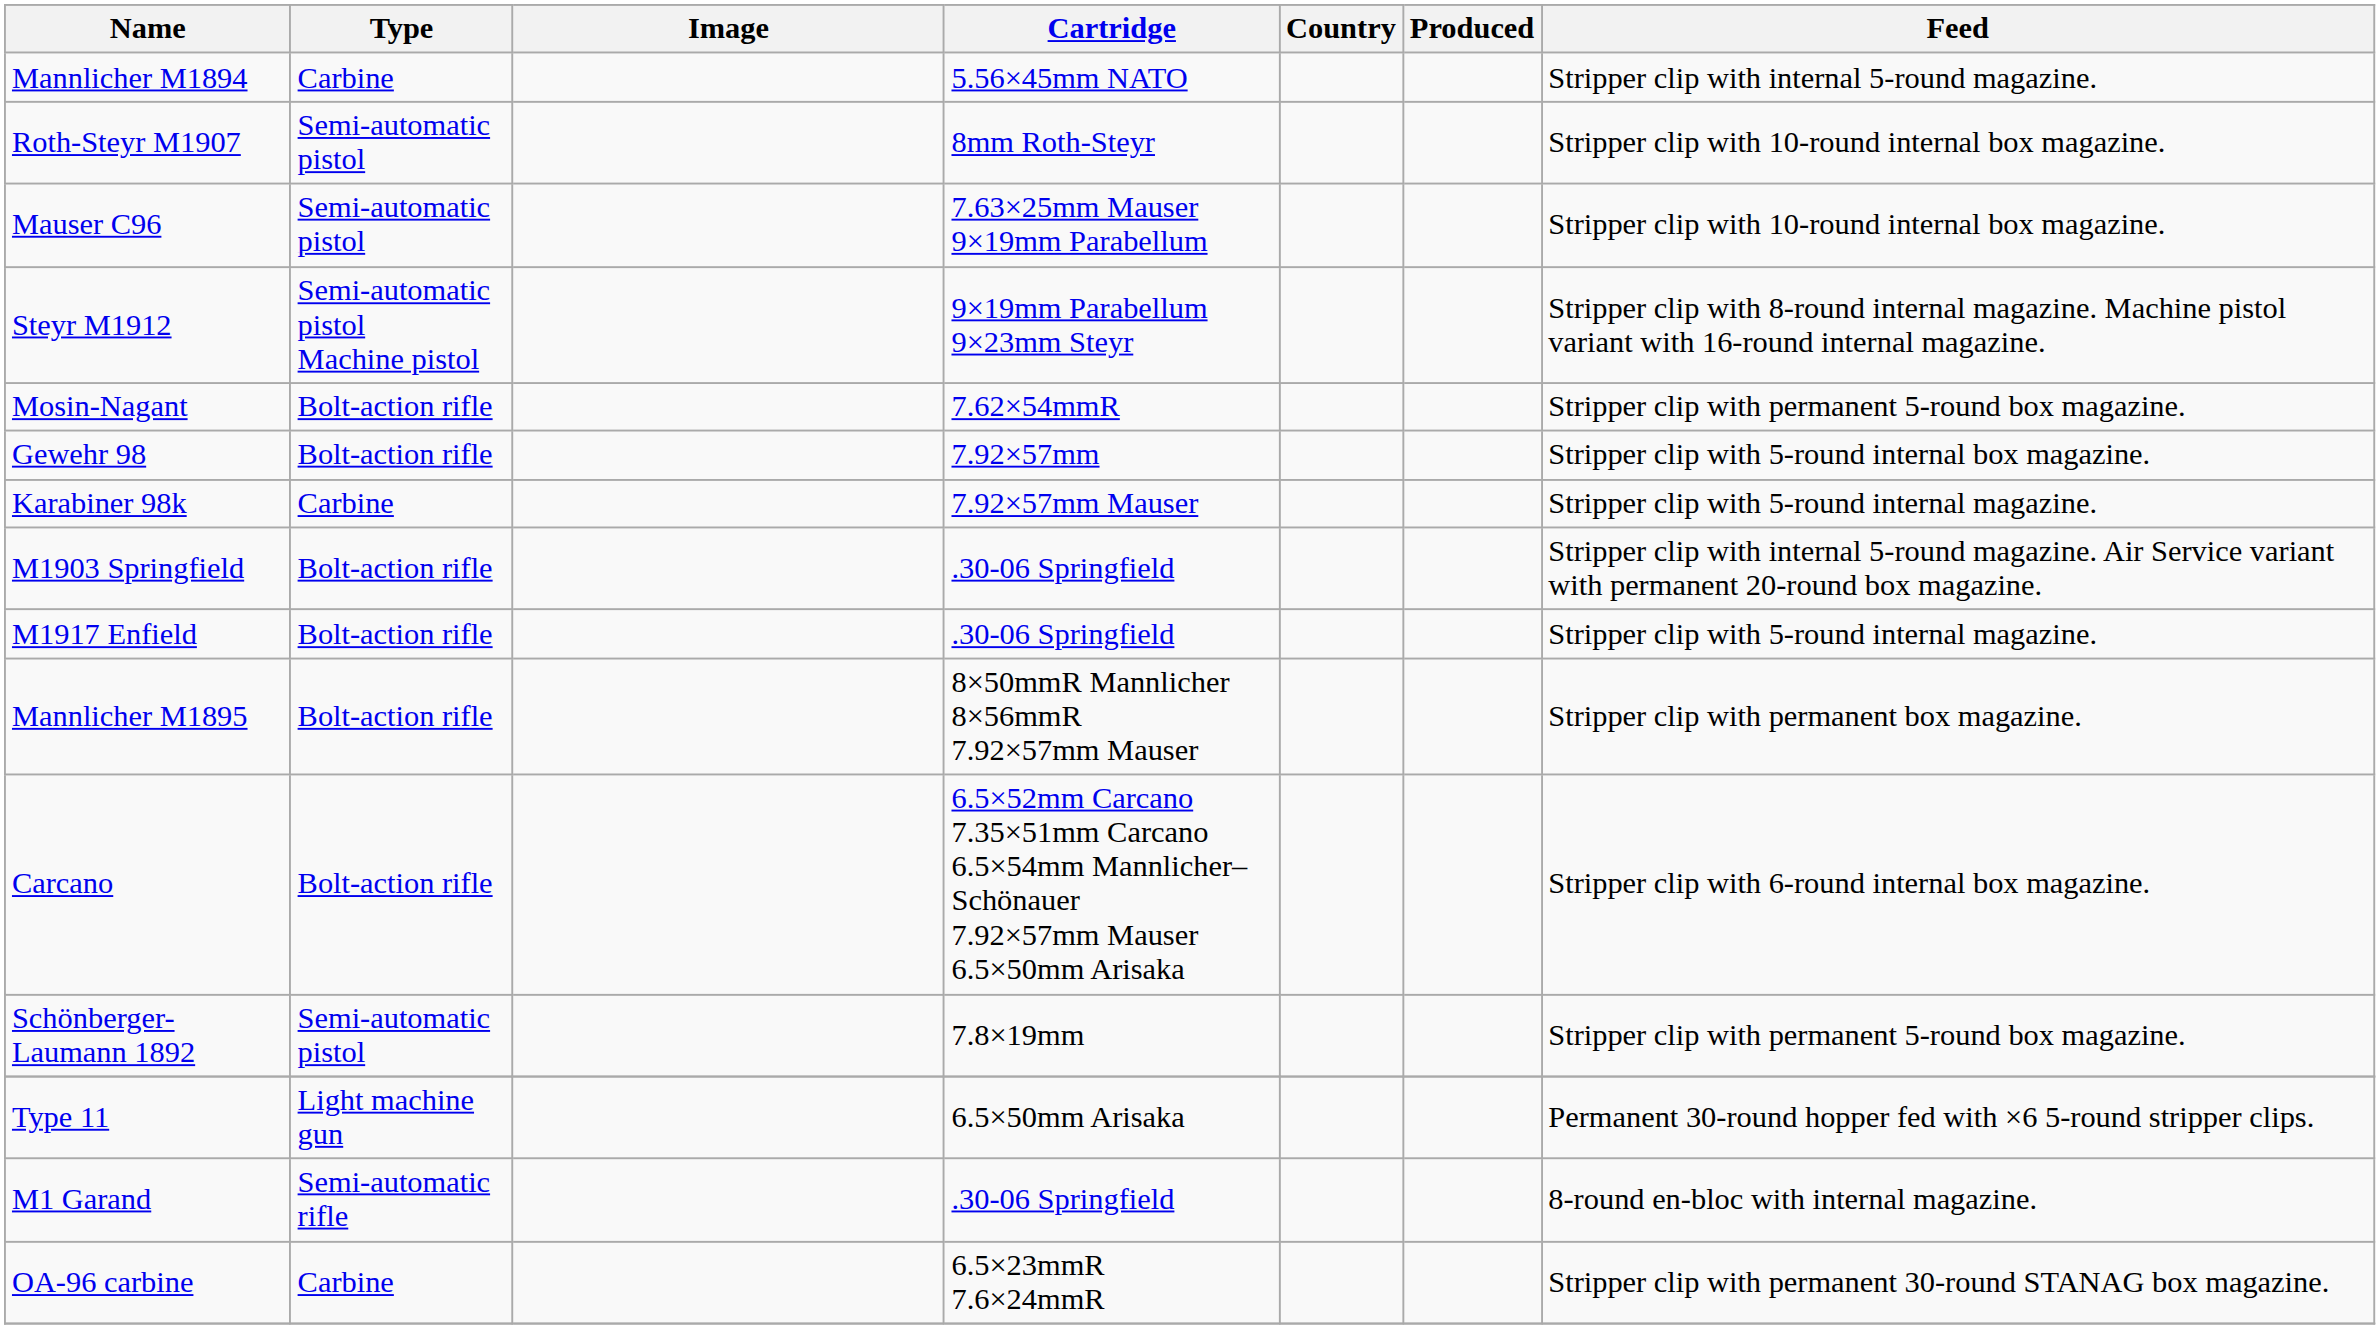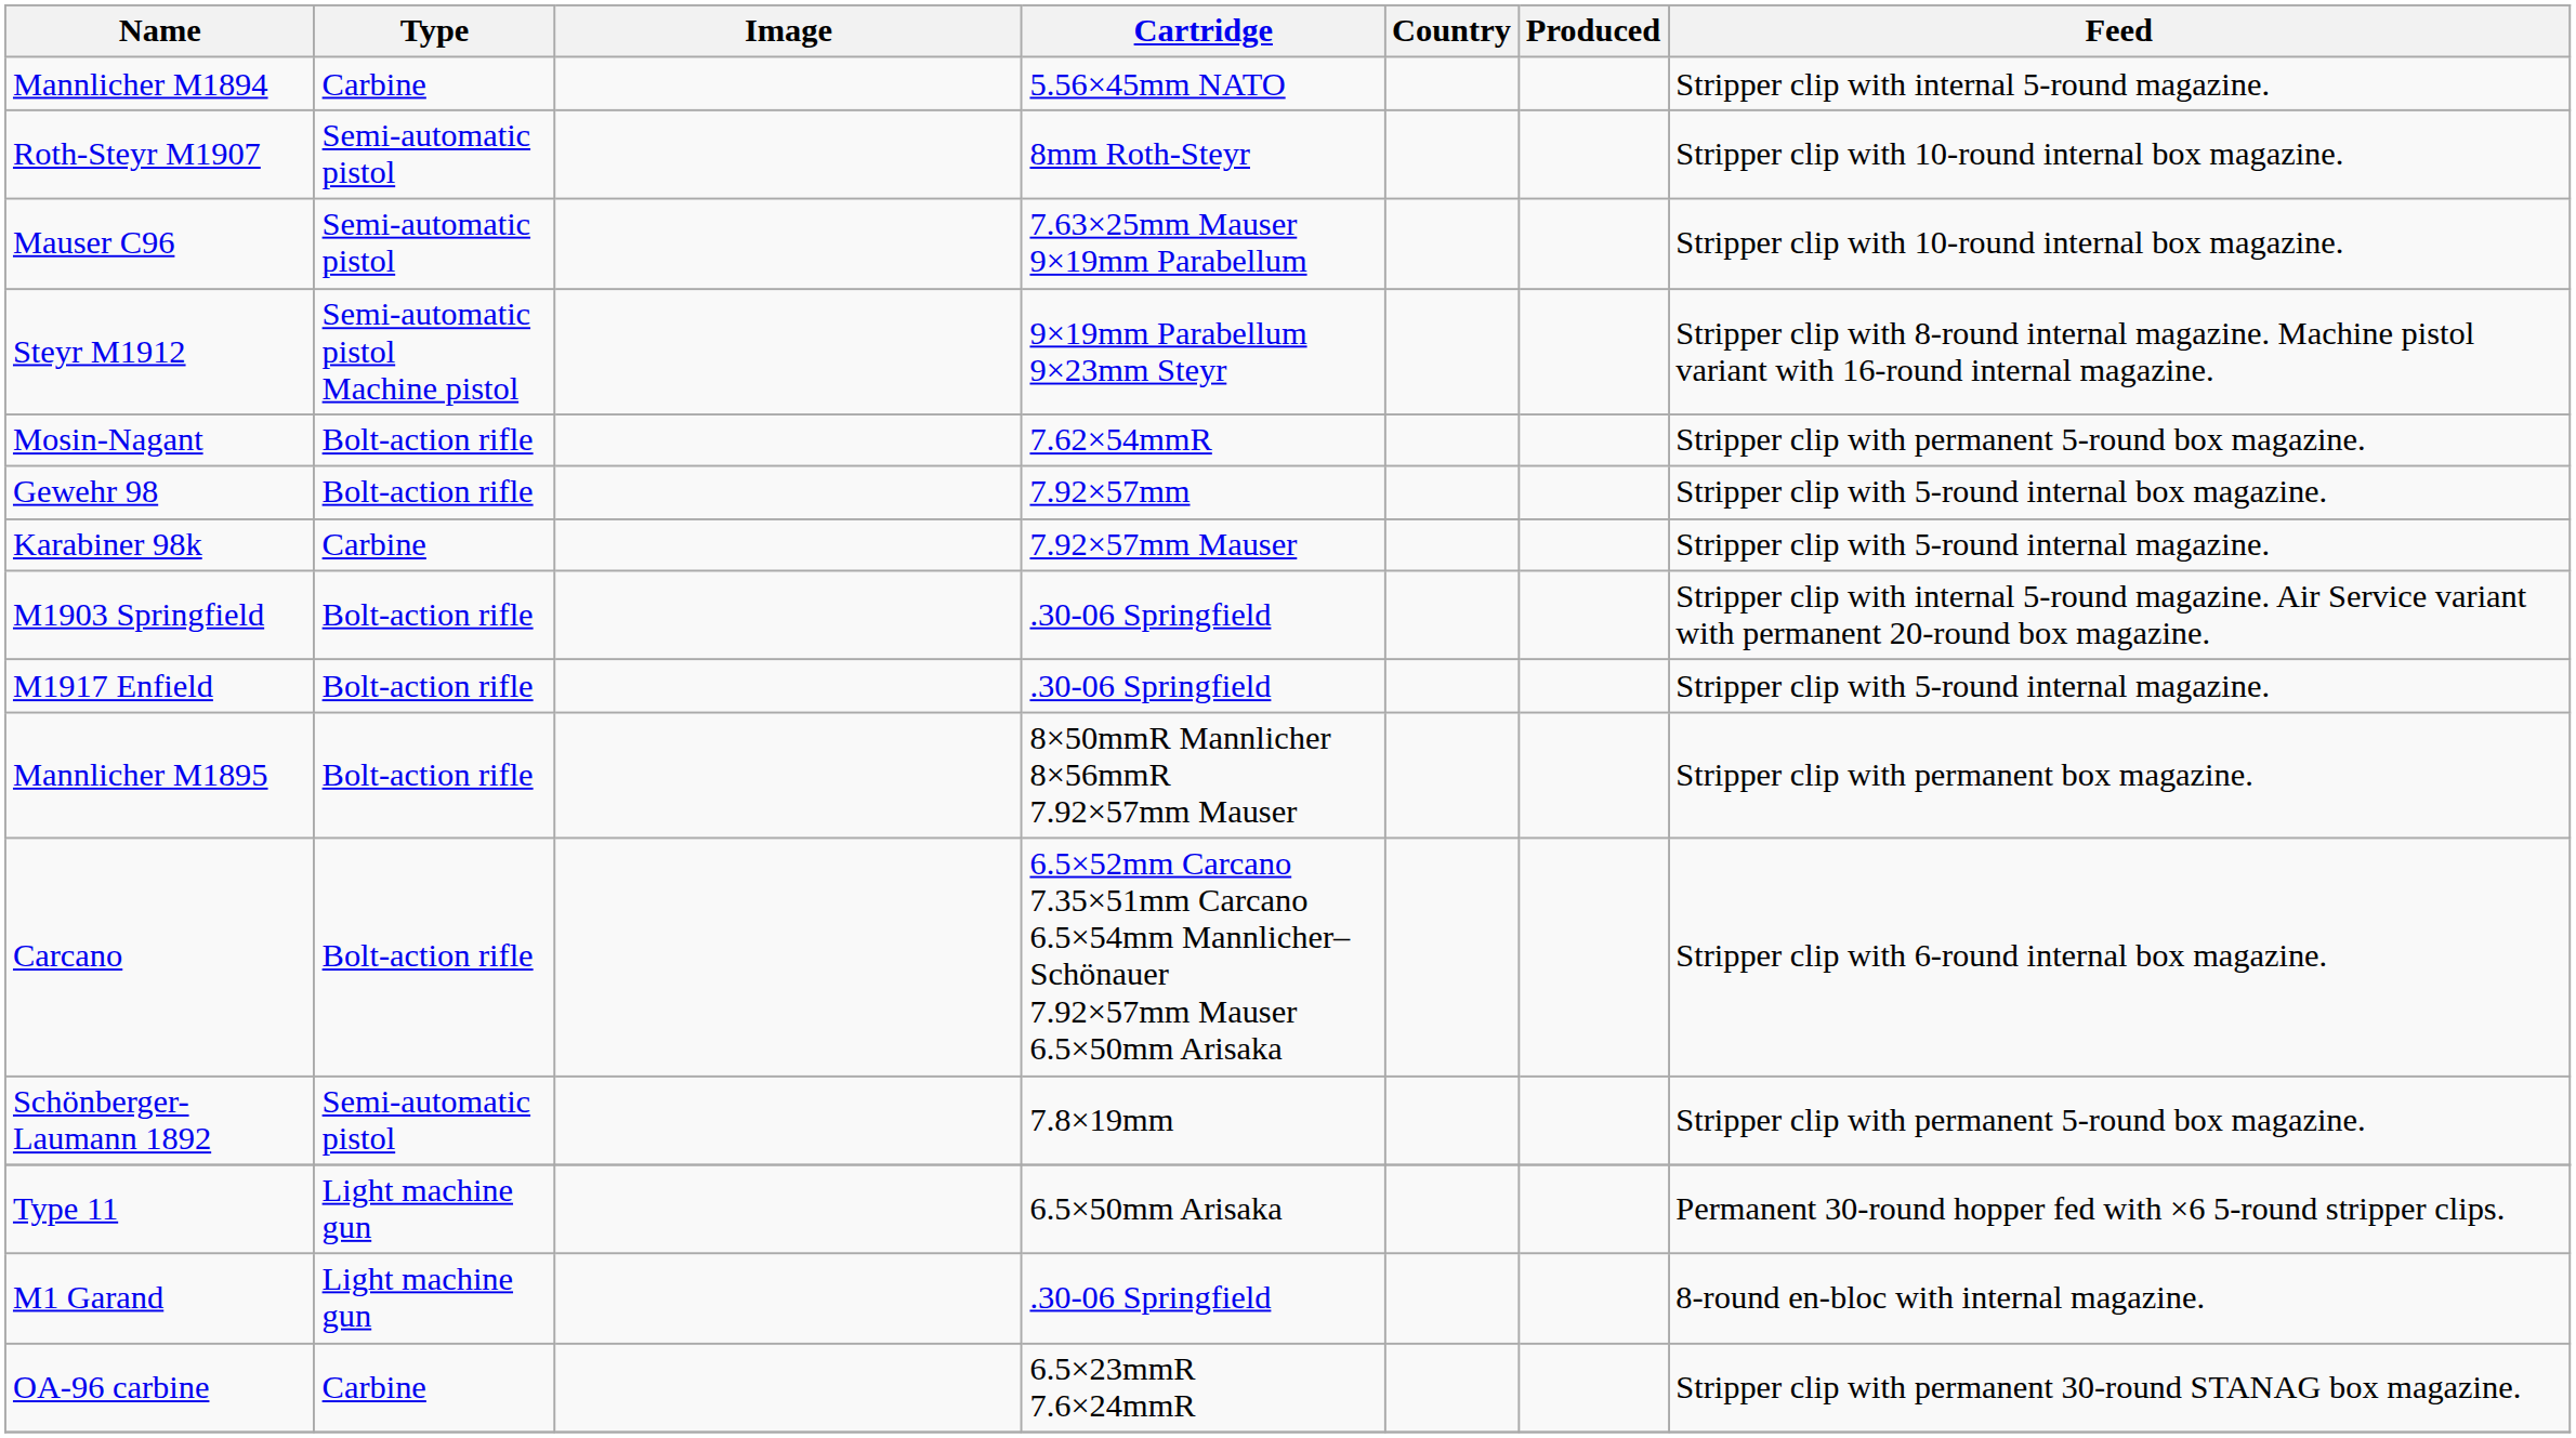 <table class="wikitable sortable sticky-header">
 <tr>
 <th>Name</th>
 <th>Type</th>
 <th class="unsortable" style="width:220px;">Image</th>
 <th data-sort-type="number"><a href='#'>Cartridge</a></th>
 <th>Country</th>
 <th data-sort-type="number">Produced</th>
 <th>Feed</th>
 </tr>
 <tr>
 <td><a href='#'>Mannlicher M1894</a></td>
 <td><a href='#'>Carbine</a></td>
 <td></td>
 <td><a href='#'>5.56×45mm NATO</a></td>
 <td></td>
 <td></td>
 <td>Stripper clip with internal 5-round magazine.</td>
 </tr>
 <tr>
 <td><a href='#'>Roth-Steyr M1907</a></td>
 <td><a href='#'>Semi-automatic pistol</a></td>
 <td></td>
 <td><a href='#'>8mm Roth-Steyr</a></td>
 <td></td>
 <td></td>
 <td>Stripper clip with 10-round internal box magazine.</td>
 </tr>
 <tr>
 <td><a href='#'>Mauser C96</a></td>
 <td><a href='#'>Semi-automatic pistol</a></td>
 <td></td>
 <td><a href='#'>7.63×25mm Mauser</a><br><a href='#'>9×19mm Parabellum</a></td>
 <td></td>
 <td></td>
 <td>Stripper clip with 10-round internal box magazine.</td>
 </tr>
 <tr>
 <td><a href='#'>Steyr M1912</a></td>
 <td><a href='#'>Semi-automatic pistol</a><br><a href='#'>Machine pistol</a></td>
 <td></td>
 <td><a href='#'>9×19mm Parabellum</a><br><a href='#'>9×23mm Steyr</a></td>
 <td></td>
 <td></td>
 <td>Stripper clip with 8-round internal magazine. Machine pistol variant with 16-round internal magazine.</td>
 </tr>
 <tr>
 <td><a href='#'>Mosin-Nagant</a></td>
 <td><a href='#'>Bolt-action rifle</a></td>
 <td></td>
 <td><a href='#'>7.62×54mmR</a></td>
 <td></td>
 <td></td>
 <td>Stripper clip with permanent 5-round box magazine.</td>
 </tr>
 <tr>
 <td><a href='#'>Gewehr 98</a></td>
 <td><a href='#'>Bolt-action rifle</a></td>
 <td></td>
 <td><a href='#'>7.92×57mm</a></td>
 <td></td>
 <td></td>
 <td>Stripper clip with 5-round internal box magazine.</td>
 </tr>
 <tr>
 <td><a href='#'>Karabiner 98k</a></td>
 <td><a href='#'>Carbine</a></td>
 <td></td>
 <td><a href='#'>7.92×57mm Mauser</a></td>
 <td></td>
 <td></td>
 <td>Stripper clip with 5-round internal magazine.</td>
 </tr>
 <tr>
 <td><a href='#'>M1903 Springfield</a></td>
 <td><a href='#'>Bolt-action rifle</a></td>
 <td></td>
 <td><a href='#'>.30-06 Springfield</a></td>
 <td></td>
 <td></td>
 <td>Stripper clip with internal 5-round magazine. Air Service variant with permanent 20-round box magazine.</td>
 </tr>
 <tr>
 <td><a href='#'>M1917 Enfield</a></td>
 <td><a href='#'>Bolt-action rifle</a></td>
 <td></td>
 <td><a href='#'>.30-06 Springfield</a></td>
 <td></td>
 <td></td>
 <td>Stripper clip with 5-round internal magazine.</td>
 </tr>
 <tr>
 <td><a href='#'>Mannlicher M1895</a></td>
 <td><a href='#'>Bolt-action rifle</a></td>
 <td></td>
 <td>8×50mmR Mannlicher<br>8×56mmR<br>7.92×57mm Mauser</td>
 <td></td>
 <td></td>
 <td>Stripper clip with permanent box magazine.</td>
 </tr>
 <tr>
 <td><a href='#'>Carcano</a></td>
 <td><a href='#'>Bolt-action rifle</a></td>
 <td></td>
 <td><a href='#'>6.5×52mm Carcano</a><br>7.35×51mm Carcano<br>6.5×54mm Mannlicher–Schönauer<br>7.92×57mm Mauser<br>6.5×50mm Arisaka</td>
 <td></td>
 <td></td>
 <td>Stripper clip with 6-round internal box magazine.</td>
 </tr>
 <tr>
 <td><a href='#'>Schönberger-Laumann 1892</a></td>
 <td><a href='#'>Semi-automatic pistol</a></td>
 <td></td>
 <td>7.8×19mm</td>
 <td></td>
 <td></td>
 <td>Stripper clip with permanent 5-round box magazine.</td>
 </tr>
 <tr>
 </tr>
 <tr>
 <td><a href='#'>Type 11</a></td>
 <td><a href='#'>Light machine gun</a></td>
 <td></td>
 <td>6.5×50mm Arisaka</td>
 <td></td>
 <td></td>
 <td>Permanent 30-round hopper fed with ×6 5-round stripper clips.</td>
 </tr>
 <tr>
 <td><a href='#'>M1 Garand</a></td>
-<td><a href='#'>Semi-automatic rifle</a></td>
+<td><a href='#'>Light machine gun</a></td>
 <td></td>
 <td><a href='#'>.30-06 Springfield</a></td>
 <td></td>
 <td></td>
 <td>8-round en-bloc with internal magazine.</td>
 </tr>
 <tr>
 <td><a href='#'>OA-96 carbine</a></td>
 <td><a href='#'>Carbine</a></td>
 <td></td>
 <td>6.5×23mmR<br>7.6×24mmR</td>
 <td></td>
 <td></td>
 <td>Stripper clip with permanent 30-round STANAG box magazine.</td>
 </tr>
 <tr>
 </tr>
 </table>
